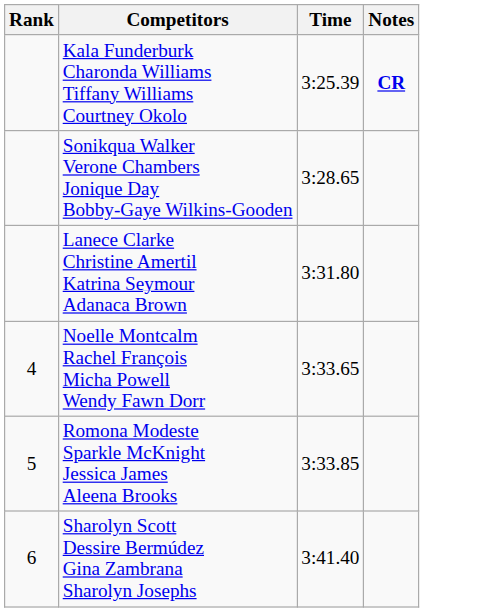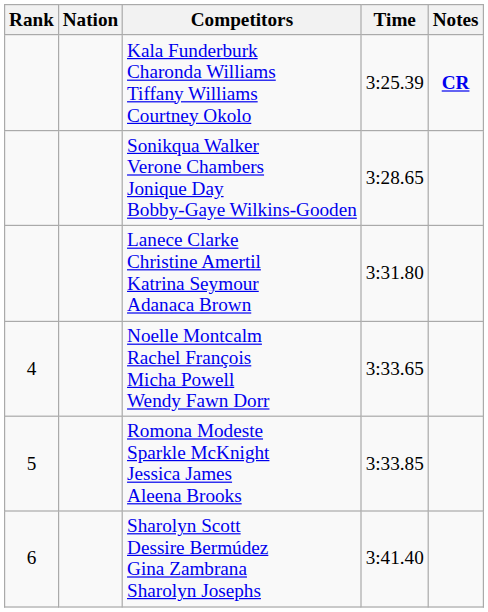 <table class="wikitable sortable" style="text-align:center">
 <tr>
 <th>Rank</th>
+<th>Nation</th>
 <th>Competitors</th>
 <th>Time</th>
 <th>Notes</th>
 </tr>
 <tr>
 <td align=center></td>
+<td align=left></td>
 <td align=left><a href='#'>Kala Funderburk</a><br><a href='#'>Charonda Williams</a><br><a href='#'>Tiffany Williams</a><br><a href='#'>Courtney Okolo</a></td>
 <td>3:25.39</td>
 <td><strong><a href='#'>CR</a></strong></td>
 </tr>
 <tr>
 <td align=center></td>
+<td align=left></td>
 <td align=left><a href='#'>Sonikqua Walker</a><br><a href='#'>Verone Chambers</a><br><a href='#'>Jonique Day</a><br><a href='#'>Bobby-Gaye Wilkins-Gooden</a></td>
 <td>3:28.65</td>
 <td></td>
 </tr>
 <tr>
 <td align=center></td>
+<td align=left></td>
 <td align=left><a href='#'>Lanece Clarke</a><br><a href='#'>Christine Amertil</a><br><a href='#'>Katrina Seymour</a><br><a href='#'>Adanaca Brown</a></td>
 <td>3:31.80</td>
 <td></td>
 </tr>
 <tr>
 <td align=center>4</td>
+<td align=left></td>
 <td align=left><a href='#'>Noelle Montcalm</a><br><a href='#'>Rachel François</a><br><a href='#'>Micha Powell</a><br><a href='#'>Wendy Fawn Dorr</a></td>
 <td>3:33.65</td>
 <td></td>
 </tr>
 <tr>
 <td align=center>5</td>
+<td align=left></td>
 <td align=left><a href='#'>Romona Modeste</a><br><a href='#'>Sparkle McKnight</a><br><a href='#'>Jessica James</a><br><a href='#'>Aleena Brooks</a></td>
 <td>3:33.85</td>
 <td></td>
 </tr>
 <tr>
 <td align=center>6</td>
+<td align=left></td>
 <td align=left><a href='#'>Sharolyn Scott</a><br><a href='#'>Dessire Bermúdez</a><br><a href='#'>Gina Zambrana</a><br><a href='#'>Sharolyn Josephs</a></td>
 <td>3:41.40</td>
 <td></td>
 </tr>
 </table>
